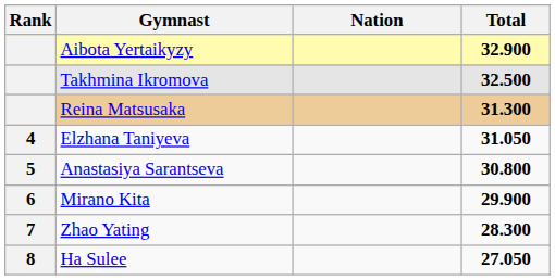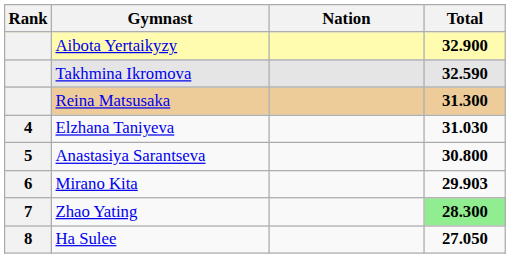 <table class="wikitable sortable" style="text-align:center; font-size:85%">
 <tr>
 <th scope="col" style="width:20px;">Rank</th>
 <th ! scope="col" style="width:170px;">Gymnast</th>
 <th ! scope="col" style="width:120px;">Nation</th>
 <th ! scope="col" style="width:60px;">Total</th>
 </tr>
 <tr bgcolor=fffcaf>
 <th scope=row></th>
 <td align=left><a href='#'>Aibota Yertaikyzy</a></td>
 <td style="text-align:left;"></td>
 <td><strong>32.900</strong></td>
 </tr>
 <tr bgcolor=e5e5e5>
 <th scope=row></th>
 <td align=left><a href='#'>Takhmina Ikromova</a></td>
 <td style="text-align:left;"></td>
-<td><strong>32.500</strong></td>
+<td><strong>32.590</strong></td>
 </tr>
 <tr bgcolor=eecc99>
 <th scope=row></th>
 <td align=left><a href='#'>Reina Matsusaka</a></td>
 <td style="text-align:left;"></td>
 <td><strong>31.300</strong></td>
 </tr>
 <tr>
 <th scope=row>4</th>
 <td align=left><a href='#'>Elzhana Taniyeva</a></td>
 <td style="text-align:left;"></td>
-<td><strong>31.050</strong></td>
+<td><strong>31.030</strong></td>
 </tr>
 <tr>
 <th scope=row>5</th>
 <td align=left><a href='#'>Anastasiya Sarantseva</a></td>
 <td style="text-align:left;"></td>
 <td><strong>30.800</strong></td>
 </tr>
 <tr>
 <th scope=row>6</th>
 <td align=left><a href='#'>Mirano Kita</a></td>
 <td style="text-align:left;"></td>
-<td><strong>29.900</strong></td>
+<td><strong>29.903</strong></td>
 </tr>
 <tr>
 <th scope=row>7</th>
 <td align=left><a href='#'>Zhao Yating</a></td>
 <td style="text-align:left;"></td>
-<td><strong>28.300</strong></td>
+<td style="background: lightgreen;"><strong>28.300</strong></td>
 </tr>
 <tr>
 <th scope=row>8</th>
 <td align=left><a href='#'>Ha Sulee</a></td>
 <td style="text-align:left;"></td>
 <td><strong>27.050</strong></td>
 </tr>
 </table>
